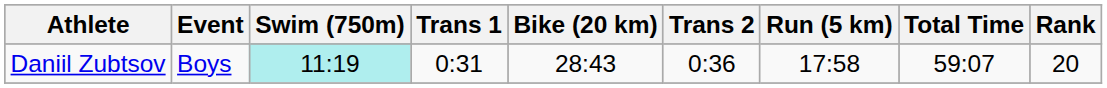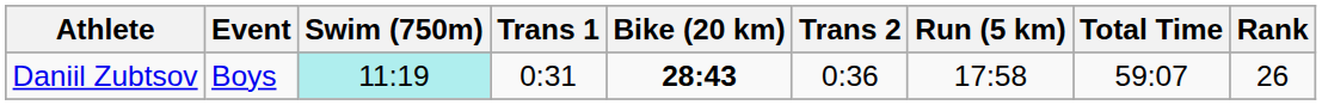 <table class="wikitable" style="font-size:90%;">
 <tr>
 <th>Athlete</th>
 <th>Event</th>
 <th>Swim (750m)</th>
 <th>Trans 1</th>
 <th>Bike (20 km)</th>
 <th>Trans 2</th>
 <th>Run (5 km)</th>
 <th>Total Time</th>
 <th>Rank</th>
 </tr>
 <tr align=center>
 <td align=left><a href='#'>Daniil Zubtsov</a></td>
 <td align=left><a href='#'>Boys</a></td>
 <td style="background: paleturquoise;">11:19</td>
 <td>0:31</td>
-<td>28:43</td>
+<td><strong>28:43</strong></td>
 <td>0:36</td>
 <td>17:58</td>
 <td>59:07</td>
-<td>20</td>
+<td>26</td>
 </tr>
 </table>
